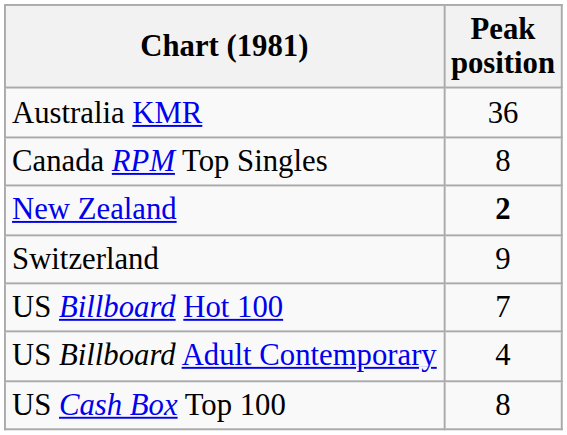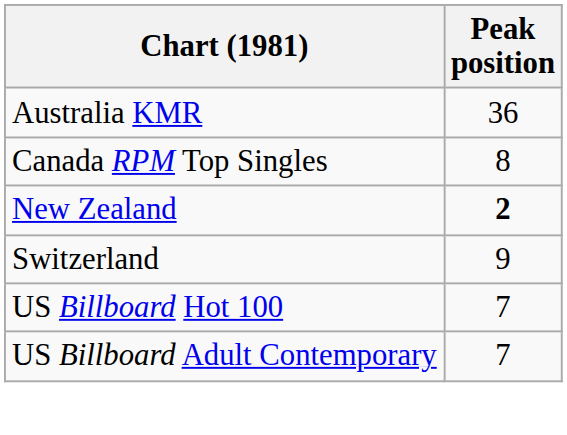 <table class="wikitable sortable">
 <tr>
 <th>Chart (1981)</th>
 <th>Peak<br>position</th>
 </tr>
 <tr>
 <td>Australia <a href='#'>KMR</a></td>
 <td style="text-align:center;">36</td>
 </tr>
 <tr>
 <td>Canada <em><a href='#'>RPM</a></em> Top Singles</td>
 <td style="text-align:center;">8</td>
 </tr>
 <tr>
 <td><a href='#'>New Zealand</a></td>
 <td style="text-align:center;"><strong>2</strong></td>
 </tr>
 <tr>
 <td>Switzerland </td>
 <td style="text-align:center;">9</td>
 </tr>
 <tr>
 <td>US <em><a href='#'>Billboard</a></em> <a href='#'>Hot 100</a></td>
 <td style="text-align:center;">7</td>
 </tr>
 <tr>
 <td>US <em>Billboard</em> <a href='#'>Adult Contemporary</a></td>
-<td style="text-align:center;">4</td>
-</tr>
-<tr>
-<td>US <a href='#'><em>Cash Box</em></a> Top 100</td>
-<td align="center">8</td>
+<td style="text-align:center;">7</td>
 </tr>
 </table>
